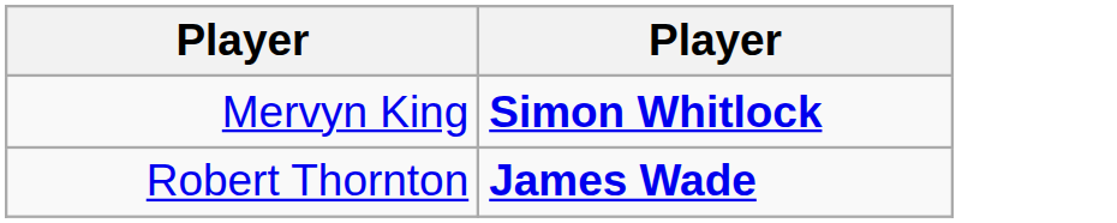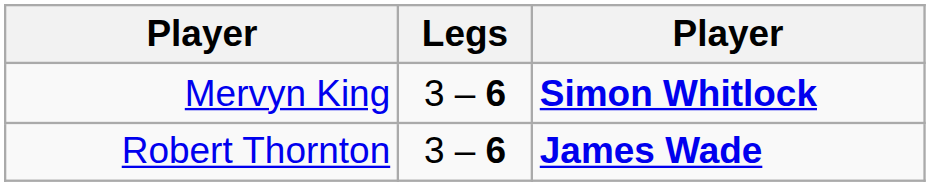 <table class=wikitable style="text-align:center">
 <tr>
 <th width=163>Player</th>
+<th width=50>Legs</th>
 <th width=163>Player</th>
 </tr>
 <tr align=left>
 <td align=right><a href='#'>Mervyn King</a> </td>
+<td align=center>3 – <strong>6</strong></td>
 <td> <strong><a href='#'>Simon Whitlock</a></strong></td>
 </tr>
 <tr align=left>
 <td align=right><a href='#'>Robert Thornton</a> </td>
+<td align=center>3 – <strong>6</strong></td>
 <td> <strong><a href='#'>James Wade</a></strong></td>
 </tr>
 </table>
